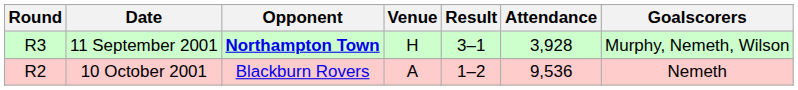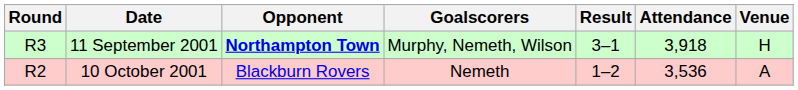 <table class="wikitable" style="text-align:center;">
 <tr>
 <th>Round</th>
 <th>Date</th>
 <th>Opponent</th>
-<th>Venue</th>
+<th>Goalscorers</th>
 <th>Result</th>
 <th>Attendance</th>
-<th>Goalscorers</th>
+<th>Venue</th>
 </tr>
 <tr bgcolor="#CCFFCC">
 <td>R3</td>
 <td>11 September 2001</td>
 <td><strong><a href='#'>Northampton Town</a></strong></td>
+<td>Murphy, Nemeth, Wilson</td>
+<td>3–1</td>
+<td>3,918</td>
 <td>H</td>
-<td>3–1</td>
-<td>3,928</td>
-<td>Murphy, Nemeth, Wilson</td>
 </tr>
 <tr bgcolor="#FFCCCC">
 <td>R2</td>
 <td>10 October 2001</td>
 <td><a href='#'>Blackburn Rovers</a></td>
+<td>Nemeth</td>
+<td>1–2 </td>
+<td>3,536</td>
 <td>A</td>
-<td>1–2 </td>
-<td>9,536</td>
-<td>Nemeth</td>
 </tr>
 </table>
